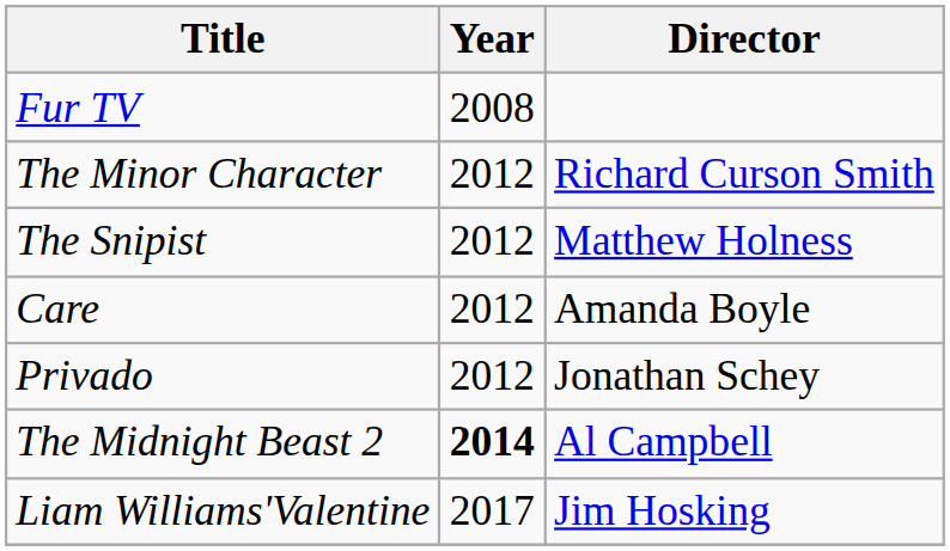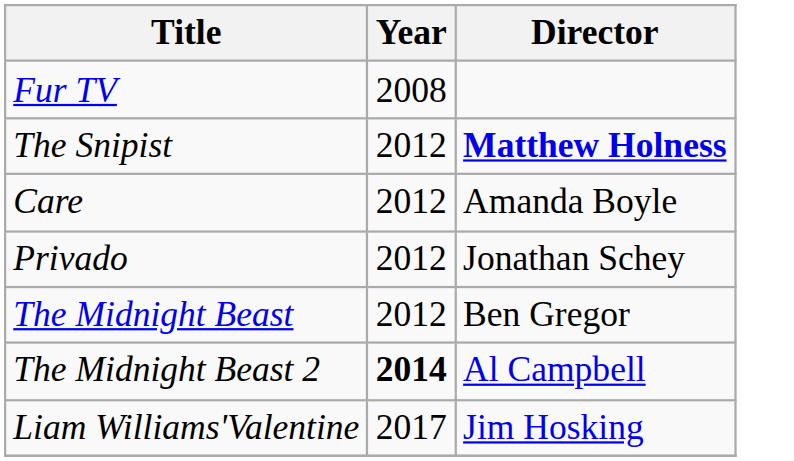 <table class="wikitable">
 <tr>
 <th>Title</th>
 <th>Year</th>
 <th>Director</th>
 </tr>
 <tr>
 <td><em><a href='#'>Fur TV</a></em></td>
 <td>2008</td>
 <td></td>
 </tr>
 <tr>
-<td><em>The Minor Character</em></td>
-<td>2012</td>
-<td><a href='#'>Richard Curson Smith</a></td>
-</tr>
-<tr>
 <td><em>The Snipist</em></td>
 <td>2012</td>
-<td><a href='#'>Matthew Holness</a></td>
+<td><strong><a href='#'>Matthew Holness</a></strong></td>
 </tr>
 <tr>
 <td><em>Care</em></td>
 <td>2012</td>
 <td>Amanda Boyle</td>
 </tr>
 <tr>
 <td><em>Privado</em></td>
 <td>2012</td>
 <td>Jonathan Schey</td>
+</tr>
+<tr>
+<td><em><a href='#'>The Midnight Beast</a></em></td>
+<td>2012</td>
+<td>Ben Gregor</td>
 </tr>
 <tr>
 <td><em>The Midnight Beast 2</em></td>
 <td><strong>2014</strong></td>
 <td><a href='#'>Al Campbell</a></td>
 </tr>
 <tr>
 <td><em>Liam Williams'Valentine</em></td>
 <td>2017</td>
 <td><a href='#'>Jim Hosking</a></td>
 </tr>
 <tr>
 </tr>
 </table>
